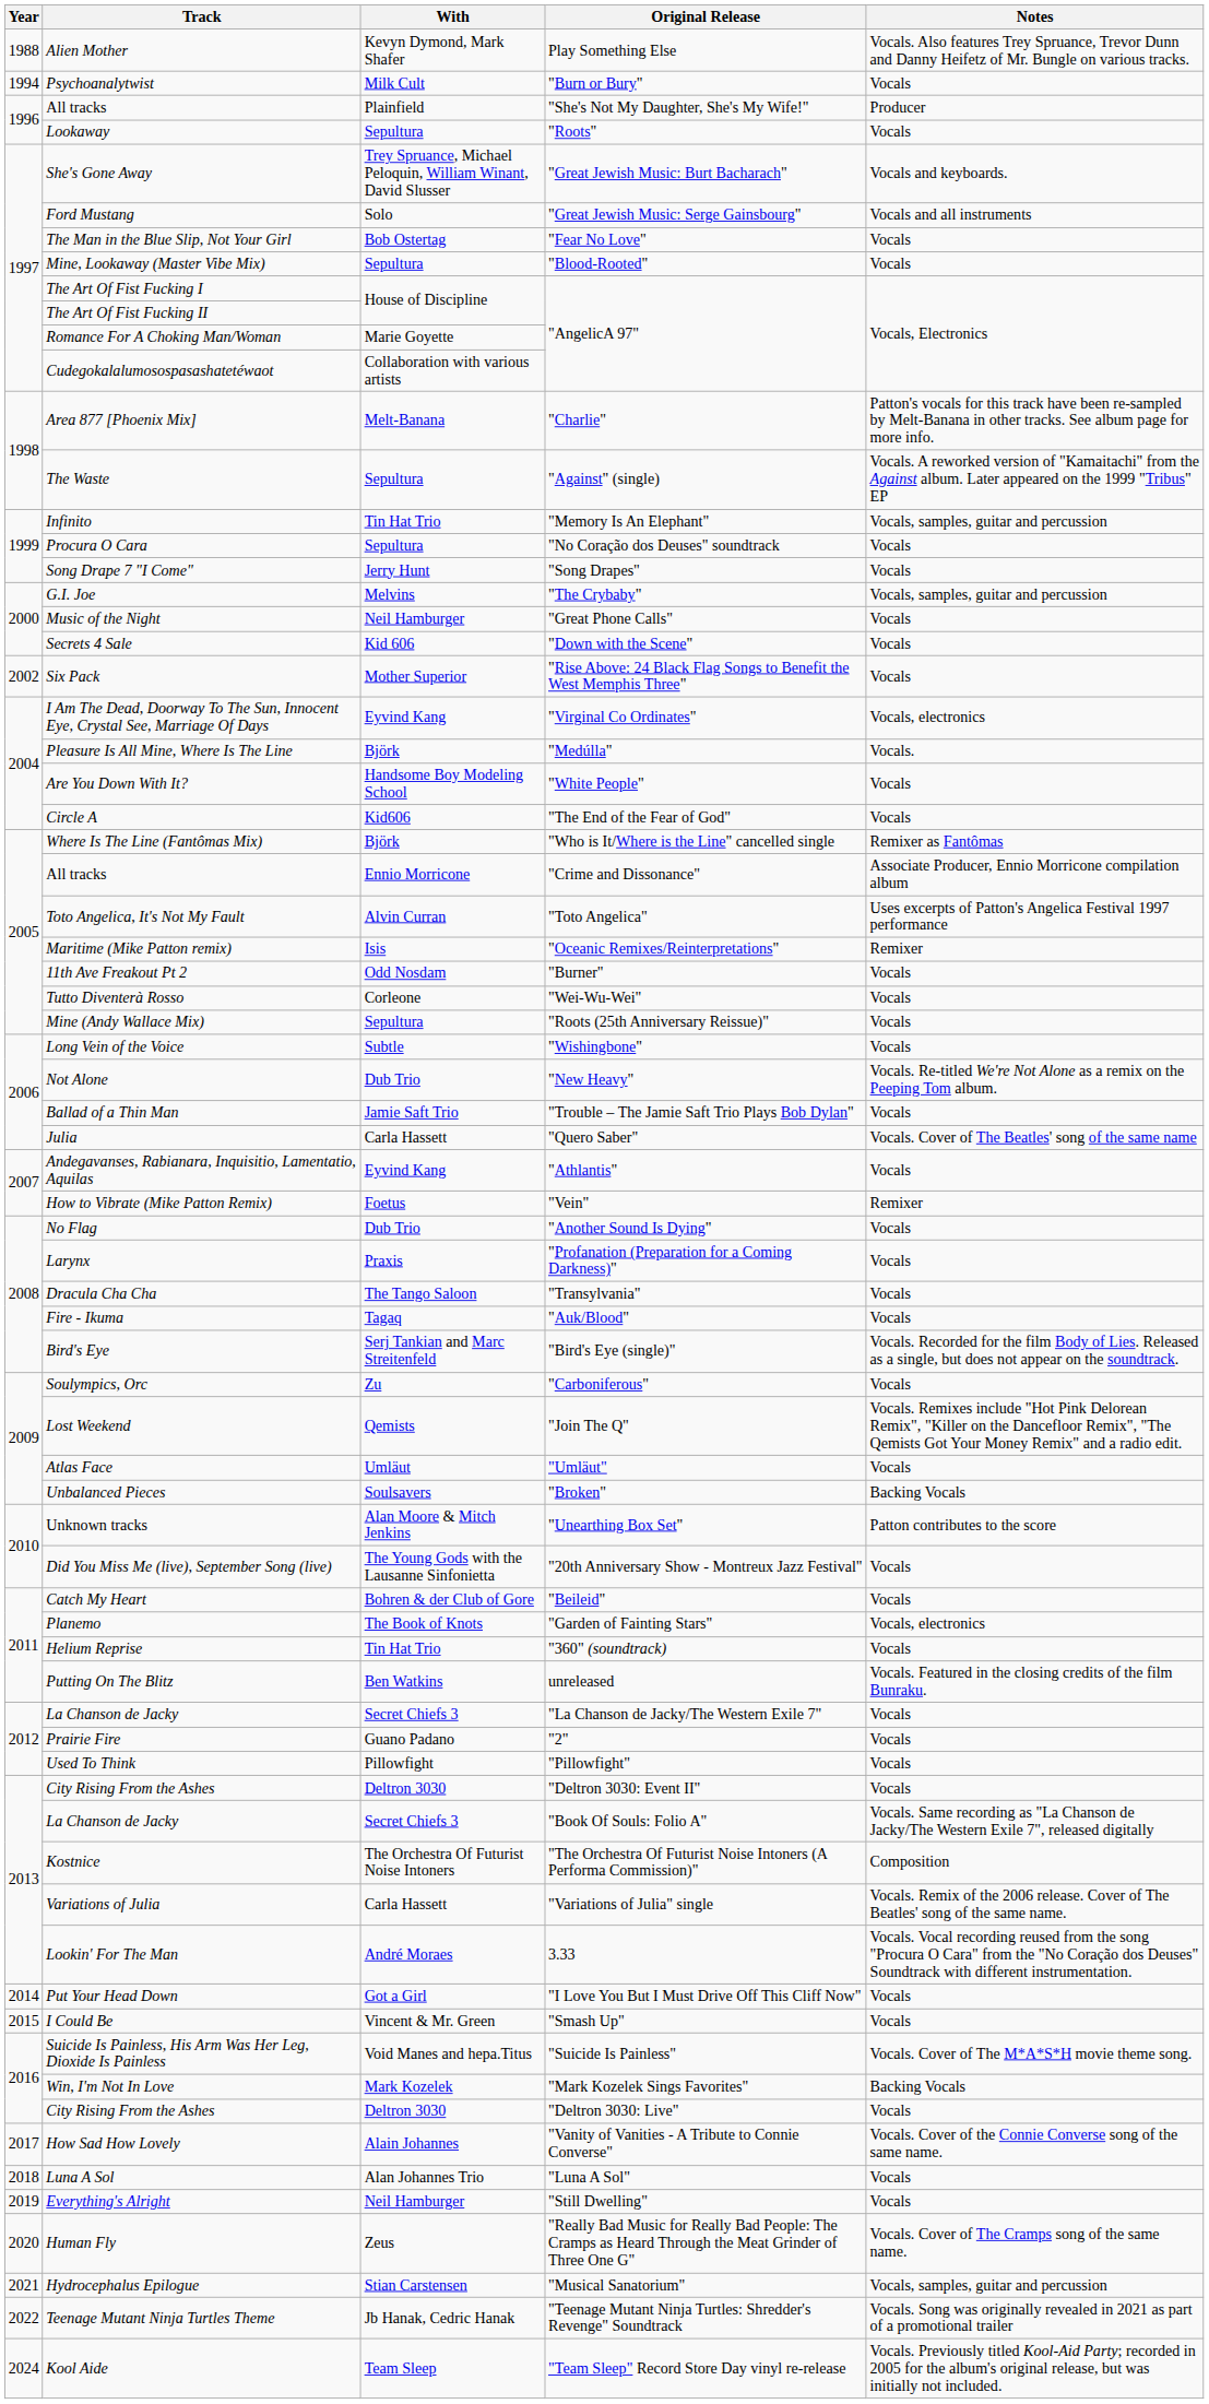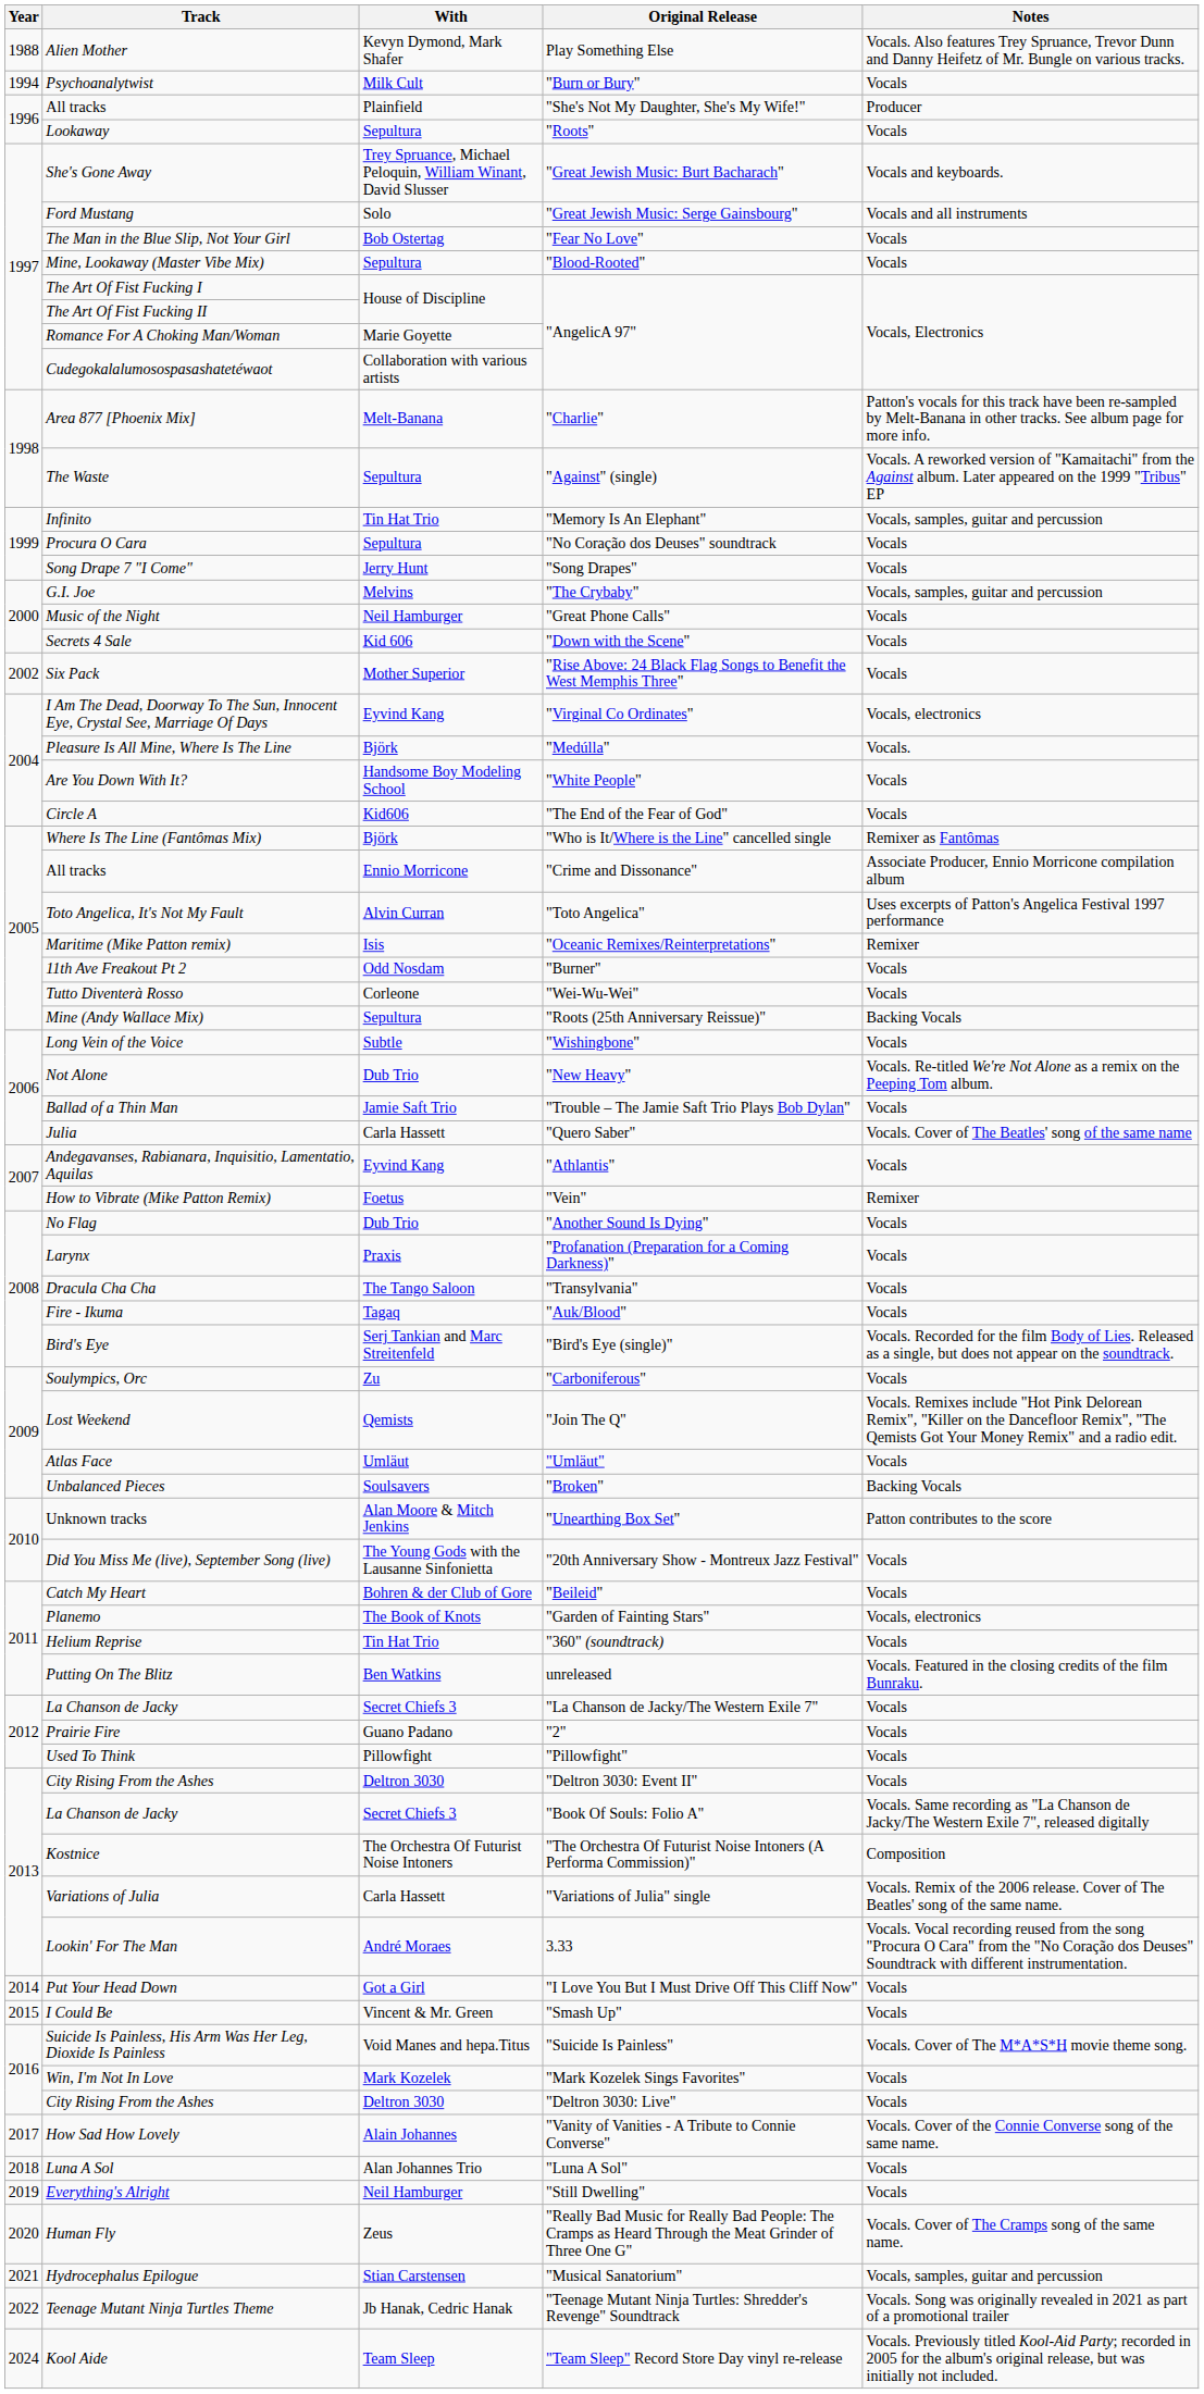 <table class="wikitable">
 <tr>
 <th>Year</th>
 <th>Track</th>
 <th>With</th>
 <th>Original Release</th>
 <th>Notes</th>
 </tr>
 <tr>
 <td>1988</td>
 <td><em>Alien Mother</em></td>
 <td>Kevyn Dymond, Mark Shafer</td>
 <td>Play Something Else</td>
 <td>Vocals. Also features Trey Spruance, Trevor Dunn and Danny Heifetz of Mr. Bungle on various tracks.</td>
 </tr>
 <tr>
 <td>1994</td>
 <td><em>Psychoanalytwist</em></td>
 <td><a href='#'>Milk Cult</a></td>
 <td>"<a href='#'>Burn or Bury</a>"</td>
 <td>Vocals</td>
 </tr>
 <tr>
 <td rowspan=2>1996</td>
 <td>All tracks</td>
 <td>Plainfield</td>
 <td>"She's Not My Daughter, She's My Wife!"</td>
 <td>Producer</td>
 </tr>
 <tr>
 <td><em>Lookaway</em></td>
 <td><a href='#'>Sepultura</a></td>
 <td>"<a href='#'>Roots</a>"</td>
 <td>Vocals</td>
 </tr>
 <tr>
 <td rowspan=8>1997</td>
 <td><em>She's Gone Away</em></td>
 <td><a href='#'>Trey Spruance</a>, Michael Peloquin, <a href='#'>William Winant</a>, David Slusser</td>
 <td>"<a href='#'>Great Jewish Music: Burt Bacharach</a>"</td>
 <td>Vocals and keyboards.</td>
 </tr>
 <tr>
 <td><em>Ford Mustang</em></td>
 <td>Solo</td>
 <td>"<a href='#'>Great Jewish Music: Serge Gainsbourg</a>"</td>
 <td>Vocals and all instruments</td>
 </tr>
 <tr>
 <td><em>The Man in the Blue Slip</em>, <em>Not Your Girl</em></td>
 <td><a href='#'>Bob Ostertag</a></td>
 <td>"<a href='#'>Fear No Love</a>"</td>
 <td>Vocals</td>
 </tr>
 <tr>
 <td><em>Mine</em>, <em>Lookaway (Master Vibe Mix)</em></td>
 <td><a href='#'>Sepultura</a></td>
 <td>"<a href='#'>Blood-Rooted</a>"</td>
 <td>Vocals</td>
 </tr>
 <tr>
 <td><em>The Art Of Fist Fucking I</em></td>
 <td rowspan=2>House of Discipline</td>
 <td rowspan=4>"AngelicA 97"</td>
 <td rowspan=4>Vocals, Electronics</td>
 </tr>
 <tr>
 <td><em>The Art Of Fist Fucking II</em></td>
 </tr>
 <tr>
 <td><em>Romance For A Choking Man/Woman</em></td>
 <td>Marie Goyette</td>
 </tr>
 <tr>
 <td><em>Cudegokalalumosospasashatetéwaot</em></td>
 <td>Collaboration with various artists</td>
 </tr>
 <tr>
 <td rowspan=2>1998</td>
 <td><em>Area 877 [Phoenix Mix]</em></td>
 <td><a href='#'>Melt-Banana</a></td>
 <td>"<a href='#'>Charlie</a>"</td>
 <td>Patton's vocals for this track have been re-sampled by Melt-Banana in other tracks. See album page for more info.</td>
 </tr>
 <tr>
 <td><em>The Waste</em></td>
 <td><a href='#'>Sepultura</a></td>
 <td>"<a href='#'>Against</a>" (single)</td>
 <td>Vocals. A reworked version of "Kamaitachi" from the <em><a href='#'>Against</a></em> album. Later appeared on the 1999 "<a href='#'>Tribus</a>" EP</td>
 </tr>
 <tr>
 <td rowspan=3>1999</td>
 <td><em>Infinito</em></td>
 <td><a href='#'>Tin Hat Trio</a></td>
 <td>"Memory Is An Elephant"</td>
 <td>Vocals, samples, guitar and percussion</td>
 </tr>
 <tr>
 <td><em>Procura O Cara</em></td>
 <td><a href='#'>Sepultura</a></td>
 <td>"No Coração dos Deuses" soundtrack</td>
 <td>Vocals</td>
 </tr>
 <tr>
 <td><em>Song Drape 7 "I Come"</em></td>
 <td><a href='#'>Jerry Hunt</a></td>
 <td>"Song Drapes"</td>
 <td>Vocals</td>
 </tr>
 <tr>
 <td rowspan=3>2000</td>
 <td><em>G.I. Joe</em></td>
 <td><a href='#'>Melvins</a></td>
 <td>"<a href='#'>The Crybaby</a>"</td>
 <td>Vocals, samples, guitar and percussion</td>
 </tr>
 <tr>
 <td><em>Music of the Night</em></td>
 <td><a href='#'>Neil Hamburger</a></td>
 <td>"Great Phone Calls"</td>
 <td>Vocals</td>
 </tr>
 <tr>
 <td><em>Secrets 4 Sale</em></td>
 <td><a href='#'>Kid 606</a></td>
 <td>"<a href='#'>Down with the Scene</a>"</td>
 <td>Vocals</td>
 </tr>
 <tr>
 <td>2002</td>
 <td><em>Six Pack</em></td>
 <td><a href='#'>Mother Superior</a></td>
 <td>"<a href='#'>Rise Above: 24 Black Flag Songs to Benefit the West Memphis Three</a>"</td>
 <td>Vocals</td>
 </tr>
 <tr>
 <td rowspan=4>2004</td>
 <td><em>I Am The Dead</em>, <em>Doorway To The Sun</em>, <em>Innocent Eye, Crystal See</em>, <em>Marriage Of Days</em></td>
 <td><a href='#'>Eyvind Kang</a></td>
 <td>"<a href='#'>Virginal Co Ordinates</a>"</td>
 <td>Vocals, electronics</td>
 </tr>
 <tr>
 <td><em>Pleasure Is All Mine</em>, <em>Where Is The Line</em></td>
 <td><a href='#'>Björk</a></td>
 <td>"<a href='#'>Medúlla</a>"</td>
 <td>Vocals.</td>
 </tr>
 <tr>
 <td><em>Are You Down With It?</em></td>
 <td><a href='#'>Handsome Boy Modeling School</a></td>
 <td>"<a href='#'>White People</a>"</td>
 <td>Vocals</td>
 </tr>
 <tr>
 <td><em>Circle A</em></td>
 <td><a href='#'>Kid606</a></td>
 <td>"The End of the Fear of God"</td>
 <td>Vocals</td>
 </tr>
 <tr>
 <td rowspan=7>2005</td>
 <td><em>Where Is The Line (Fantômas Mix)</em></td>
 <td><a href='#'>Björk</a></td>
 <td>"Who is It/<a href='#'>Where is the Line</a>" cancelled single</td>
 <td>Remixer as <a href='#'>Fantômas</a></td>
 </tr>
 <tr>
 <td>All tracks</td>
 <td><a href='#'>Ennio Morricone</a></td>
 <td>"Crime and Dissonance"</td>
 <td>Associate Producer, Ennio Morricone compilation album</td>
 </tr>
 <tr>
 <td><em>Toto Angelica</em>, <em>It's Not My Fault</em></td>
 <td><a href='#'>Alvin Curran</a></td>
 <td>"Toto Angelica"</td>
 <td>Uses excerpts of Patton's Angelica Festival 1997 performance</td>
 </tr>
 <tr>
 <td><em>Maritime (Mike Patton remix)</em></td>
 <td><a href='#'>Isis</a></td>
 <td>"<a href='#'>Oceanic Remixes/Reinterpretations</a>"</td>
 <td>Remixer</td>
 </tr>
 <tr>
 <td><em>11th Ave Freakout Pt 2</em></td>
 <td><a href='#'>Odd Nosdam</a></td>
 <td>"Burner"</td>
 <td>Vocals</td>
 </tr>
 <tr>
 <td><em>Tutto Diventerà Rosso</em></td>
 <td>Corleone</td>
 <td>"Wei-Wu-Wei"</td>
 <td>Vocals</td>
 </tr>
 <tr>
 <td><em>Mine (Andy Wallace Mix)</em></td>
 <td><a href='#'>Sepultura</a></td>
 <td>"Roots (25th Anniversary Reissue)"</td>
-<td>Vocals</td>
+<td>Backing Vocals</td>
 </tr>
 <tr>
 <td rowspan=4>2006</td>
 <td><em>Long Vein of the Voice</em></td>
 <td><a href='#'>Subtle</a></td>
 <td>"<a href='#'>Wishingbone</a>"</td>
 <td>Vocals</td>
 </tr>
 <tr>
 <td><em>Not Alone</em></td>
 <td><a href='#'>Dub Trio</a></td>
 <td>"<a href='#'>New Heavy</a>"</td>
 <td>Vocals. Re-titled <em>We're Not Alone</em> as a remix on the <a href='#'>Peeping Tom</a> album.</td>
 </tr>
 <tr>
 <td><em>Ballad of a Thin Man</em></td>
 <td><a href='#'>Jamie Saft Trio</a></td>
 <td>"Trouble – The Jamie Saft Trio Plays <a href='#'>Bob Dylan</a>"</td>
 <td>Vocals</td>
 </tr>
 <tr>
 <td><em>Julia</em></td>
 <td>Carla Hassett</td>
 <td>"Quero Saber"</td>
 <td>Vocals. Cover of <a href='#'>The Beatles</a>' song <a href='#'>of the same name</a></td>
 </tr>
 <tr>
 <td rowspan=2>2007</td>
 <td><em>Andegavanses</em>, <em>Rabianara</em>, <em>Inquisitio</em>, <em>Lamentatio</em>, <em>Aquilas</em></td>
 <td><a href='#'>Eyvind Kang</a></td>
 <td>"<a href='#'>Athlantis</a>"</td>
 <td>Vocals</td>
 </tr>
 <tr>
 <td><em>How to Vibrate (Mike Patton Remix)</em></td>
 <td><a href='#'>Foetus</a></td>
 <td>"Vein"</td>
 <td>Remixer</td>
 </tr>
 <tr>
 <td rowspan=5>2008</td>
 <td><em>No Flag</em></td>
 <td><a href='#'>Dub Trio</a></td>
 <td>"<a href='#'>Another Sound Is Dying</a>"</td>
 <td>Vocals</td>
 </tr>
 <tr>
 <td><em>Larynx</em></td>
 <td><a href='#'>Praxis</a></td>
 <td>"<a href='#'>Profanation (Preparation for a Coming Darkness)</a>"</td>
 <td>Vocals</td>
 </tr>
 <tr>
 <td><em>Dracula Cha Cha</em></td>
 <td><a href='#'>The Tango Saloon</a></td>
 <td>"Transylvania"</td>
 <td>Vocals</td>
 </tr>
 <tr>
 <td><em>Fire - Ikuma</em></td>
 <td><a href='#'>Tagaq</a></td>
 <td>"<a href='#'>Auk/Blood</a>"</td>
 <td>Vocals</td>
 </tr>
 <tr>
 <td><em>Bird's Eye</em></td>
 <td><a href='#'>Serj Tankian</a> and <a href='#'>Marc Streitenfeld</a></td>
 <td>"Bird's Eye (single)"</td>
 <td>Vocals. Recorded for the film <a href='#'>Body of Lies</a>. Released as a single, but does not appear on the <a href='#'>soundtrack</a>.</td>
 </tr>
 <tr>
 <td rowspan=4>2009</td>
 <td><em>Soulympics</em>, <em>Orc</em></td>
 <td><a href='#'>Zu</a></td>
 <td>"<a href='#'>Carboniferous</a>"</td>
 <td>Vocals</td>
 </tr>
 <tr>
 <td><em>Lost Weekend</em></td>
 <td><a href='#'>Qemists</a></td>
 <td>"Join The Q"</td>
 <td>Vocals. Remixes include "Hot Pink Delorean Remix", "Killer on the Dancefloor Remix", "The Qemists Got Your Money Remix" and a radio edit.</td>
 </tr>
 <tr>
 <td><em>Atlas Face</em></td>
 <td><a href='#'>Umläut</a></td>
 <td><a href='#'>"Umläut"</a></td>
 <td>Vocals</td>
 </tr>
 <tr>
 <td><em>Unbalanced Pieces</em></td>
 <td><a href='#'>Soulsavers</a></td>
 <td>"<a href='#'>Broken</a>"</td>
 <td>Backing Vocals</td>
 </tr>
 <tr>
 <td rowspan=2>2010</td>
 <td>Unknown tracks</td>
 <td><a href='#'>Alan Moore</a> & <a href='#'>Mitch Jenkins</a></td>
 <td>"<a href='#'>Unearthing Box Set</a>"</td>
 <td>Patton contributes to the score</td>
 </tr>
 <tr>
 <td><em>Did You Miss Me (live)</em>, <em>September Song (live)</em></td>
 <td><a href='#'>The Young Gods</a> with the Lausanne Sinfonietta</td>
 <td>"20th Anniversary Show - Montreux Jazz Festival"</td>
 <td>Vocals</td>
 </tr>
 <tr>
 <td rowspan=4>2011</td>
 <td><em>Catch My Heart</em></td>
 <td><a href='#'>Bohren & der Club of Gore</a></td>
 <td>"<a href='#'>Beileid</a>"</td>
 <td>Vocals</td>
 </tr>
 <tr>
 <td><em>Planemo</em></td>
 <td><a href='#'>The Book of Knots</a></td>
 <td>"Garden of Fainting Stars"</td>
 <td>Vocals, electronics</td>
 </tr>
 <tr>
 <td><em>Helium Reprise</em></td>
 <td><a href='#'>Tin Hat Trio</a></td>
 <td>"360" <em>(soundtrack)</em></td>
 <td>Vocals</td>
 </tr>
 <tr>
 <td><em>Putting On The Blitz</em></td>
 <td><a href='#'>Ben Watkins</a></td>
 <td>unreleased</td>
 <td>Vocals. Featured in the closing credits of the film <a href='#'>Bunraku</a>.</td>
 </tr>
 <tr>
 <td rowspan=3>2012</td>
 <td><em>La Chanson de Jacky</em></td>
 <td><a href='#'>Secret Chiefs 3</a></td>
 <td>"La Chanson de Jacky/The Western Exile 7"</td>
 <td>Vocals</td>
 </tr>
 <tr>
 <td><em>Prairie Fire</em></td>
 <td>Guano Padano</td>
 <td>"2"</td>
 <td>Vocals</td>
 </tr>
 <tr>
 <td><em>Used To Think</em></td>
 <td>Pillowfight</td>
 <td>"Pillowfight"</td>
 <td>Vocals</td>
 </tr>
 <tr>
 <td rowspan=5>2013</td>
 <td><em>City Rising From the Ashes</em></td>
 <td><a href='#'>Deltron 3030</a></td>
 <td>"Deltron 3030: Event II"</td>
 <td>Vocals</td>
 </tr>
 <tr>
 <td><em>La Chanson de Jacky</em></td>
 <td><a href='#'>Secret Chiefs 3</a></td>
 <td>"Book Of Souls: Folio A"</td>
 <td>Vocals. Same recording as "La Chanson de Jacky/The Western Exile 7", released digitally</td>
 </tr>
 <tr>
 <td><em>Kostnice</em></td>
 <td>The Orchestra Of Futurist Noise Intoners</td>
 <td>"The Orchestra Of Futurist Noise Intoners (A Performa Commission)"</td>
 <td>Composition</td>
 </tr>
 <tr>
 <td><em>Variations of Julia</em></td>
 <td>Carla Hassett</td>
 <td>"Variations of Julia" single</td>
 <td>Vocals. Remix of the 2006 release. Cover of The Beatles' song of the same name.</td>
 </tr>
 <tr>
 <td><em>Lookin' For The Man</em></td>
 <td><a href='#'>André Moraes</a></td>
 <td>3.33</td>
 <td>Vocals. Vocal recording reused from the song "Procura O Cara" from the "No Coração dos Deuses" Soundtrack with different instrumentation.</td>
 </tr>
 <tr>
 <td>2014</td>
 <td><em>Put Your Head Down</em></td>
 <td><a href='#'>Got a Girl</a></td>
 <td>"I Love You But I Must Drive Off This Cliff Now"</td>
 <td>Vocals</td>
 </tr>
 <tr>
 <td>2015</td>
 <td><em>I Could Be</em></td>
 <td>Vincent & Mr. Green</td>
 <td>"Smash Up"</td>
 <td>Vocals</td>
 </tr>
 <tr>
 <td rowspan="3">2016</td>
 <td><em>Suicide Is Painless</em>, <em>His Arm Was Her Leg</em>, <em>Dioxide Is Painless</em></td>
 <td>Void Manes and hepa.Titus</td>
 <td>"Suicide Is Painless"</td>
 <td>Vocals. Cover of The <a href='#'>M*A*S*H</a> movie theme song.</td>
 </tr>
 <tr>
 <td><em>Win</em>, <em>I'm Not In Love</em></td>
 <td><a href='#'>Mark Kozelek</a></td>
 <td>"Mark Kozelek Sings Favorites"</td>
-<td>Backing Vocals</td>
+<td>Vocals</td>
 </tr>
 <tr>
 <td><em>City Rising From the Ashes</em></td>
 <td><a href='#'>Deltron 3030</a></td>
 <td>"Deltron 3030: Live"</td>
 <td>Vocals</td>
 </tr>
 <tr>
 <td>2017</td>
 <td><em>How Sad How Lovely</em></td>
 <td><a href='#'>Alain Johannes</a></td>
 <td>"Vanity of Vanities - A Tribute to Connie Converse"</td>
 <td>Vocals. Cover of the <a href='#'>Connie Converse</a> song of the same name.</td>
 </tr>
 <tr>
 <td>2018</td>
 <td><em>Luna A Sol</em></td>
 <td>Alan Johannes Trio</td>
 <td>"Luna A Sol"</td>
 <td>Vocals</td>
 </tr>
 <tr>
 <td>2019</td>
 <td><em><a href='#'>Everything's Alright</a></em></td>
 <td><a href='#'>Neil Hamburger</a></td>
 <td>"Still Dwelling"</td>
 <td>Vocals</td>
 </tr>
 <tr>
 <td>2020</td>
 <td><em>Human Fly</em></td>
 <td>Zeus</td>
 <td>"Really Bad Music for Really Bad People: The Cramps as Heard Through the Meat Grinder of Three One G"</td>
 <td>Vocals. Cover of <a href='#'>The Cramps</a> song of the same name.</td>
 </tr>
 <tr>
 <td>2021</td>
 <td><em>Hydrocephalus Epilogue</em></td>
 <td><a href='#'>Stian Carstensen</a></td>
 <td>"Musical Sanatorium"</td>
 <td>Vocals, samples, guitar and percussion</td>
 </tr>
 <tr>
 <td>2022</td>
 <td><em>Teenage Mutant Ninja Turtles Theme</em></td>
 <td>Jb Hanak, Cedric Hanak</td>
 <td>"Teenage Mutant Ninja Turtles: Shredder's Revenge" Soundtrack</td>
 <td>Vocals. Song was originally revealed in 2021 as part of a promotional trailer</td>
 </tr>
 <tr>
 <td>2024</td>
 <td><em>Kool Aide</em></td>
 <td><a href='#'>Team Sleep</a></td>
 <td><a href='#'>"Team Sleep"</a> Record Store Day vinyl re-release</td>
 <td>Vocals. Previously titled <em>Kool-Aid Party</em>; recorded in 2005 for the album's original release, but was initially not included.</td>
 </tr>
 </table>
